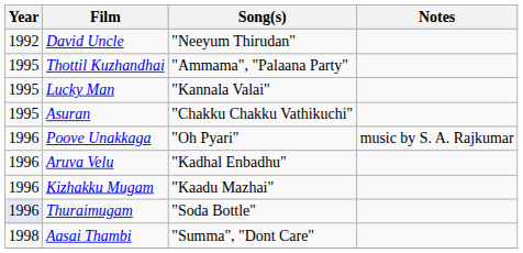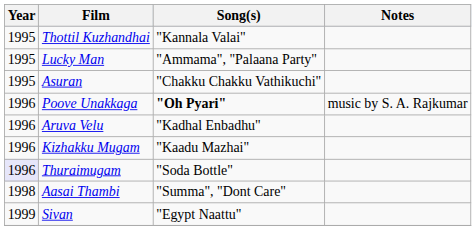 <table class="wikitable">
 <tr style="text-align:center; background:LightSteelBlue; width:60%;">
 <th>Year</th>
 <th>Film</th>
 <th>Song(s)</th>
 <th>Notes</th>
 </tr>
 <tr>
-<td>1992</td>
-<td><em><a href='#'>David Uncle</a></em></td>
-<td>"Neeyum Thirudan"</td>
-<td></td>
-</tr>
-<tr>
 <td>1995</td>
 <td><em><a href='#'>Thottil Kuzhandhai</a></em></td>
-<td>"Ammama", "Palaana Party"</td>
+<td>"Kannala Valai"</td>
 <td></td>
 </tr>
 <tr>
 <td>1995</td>
 <td><em><a href='#'>Lucky Man</a></em></td>
-<td>"Kannala Valai"</td>
+<td>"Ammama", "Palaana Party"</td>
 <td></td>
 </tr>
 <tr>
 <td>1995</td>
 <td><em><a href='#'>Asuran</a></em></td>
 <td>"Chakku Chakku Vathikuchi"</td>
 <td></td>
 </tr>
 <tr>
 <td>1996</td>
 <td><em><a href='#'>Poove Unakkaga</a></em></td>
-<td>"Oh Pyari"</td>
+<td><strong>"Oh Pyari"</strong></td>
 <td>music by S. A. Rajkumar</td>
 </tr>
 <tr>
 <td>1996</td>
 <td><em><a href='#'>Aruva Velu</a></em></td>
 <td>"Kadhal Enbadhu"</td>
 <td></td>
 </tr>
 <tr>
 <td>1996</td>
 <td><em><a href='#'>Kizhakku Mugam</a></em></td>
 <td>"Kaadu Mazhai"</td>
 <td></td>
 </tr>
 <tr>
 <td style="background: lavender;">1996</td>
 <td><em><a href='#'>Thuraimugam</a></em></td>
 <td>"Soda Bottle"</td>
 <td></td>
 </tr>
 <tr>
 <td>1998</td>
 <td><em><a href='#'>Aasai Thambi</a></em></td>
 <td>"Summa", "Dont Care"</td>
 <td></td>
 </tr>
 <tr>
+<td>1999</td>
+<td><em><a href='#'>Sivan</a></em></td>
+<td>"Egypt Naattu"</td>
+<td></td>
+</tr>
+<tr>
 </tr>
 </table>
